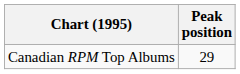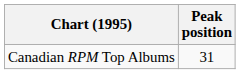 <table class="wikitable">
 <tr>
 <th>Chart (1995)</th>
 <th>Peak<br>position</th>
 </tr>
 <tr>
 <td>Canadian <em>RPM</em> Top Albums</td>
-<td align="center">29</td>
+<td align="center">31</td>
 </tr>
 </table>
